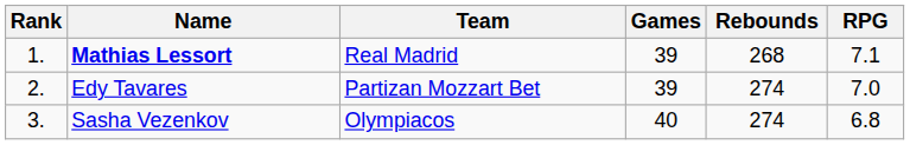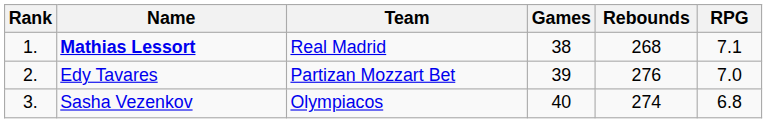 <table class="wikitable" style="text-align: center;">
 <tr>
 <th>Rank</th>
 <th width=200>Name</th>
 <th width=210>Team</th>
 <th>Games</th>
 <th width=85>Rebounds</th>
 <th width=50>RPG</th>
 </tr>
 <tr>
 <td>1.</td>
 <td align="left"> <strong><a href='#'>Mathias Lessort</a></strong></td>
 <td align="left"> <a href='#'>Real Madrid</a></td>
-<td>39</td>
+<td>38</td>
 <td>268</td>
 <td>7.1</td>
 </tr>
 <tr>
 <td>2.</td>
 <td align="left"> <a href='#'>Edy Tavares</a></td>
 <td align="left"> <a href='#'>Partizan Mozzart Bet</a></td>
 <td>39</td>
-<td>274</td>
+<td>276</td>
 <td>7.0</td>
 </tr>
 <tr>
 <td>3.</td>
 <td align="left"> <a href='#'>Sasha Vezenkov</a></td>
 <td align="left"> <a href='#'>Olympiacos</a></td>
 <td>40</td>
 <td>274</td>
 <td>6.8</td>
 </tr>
 </table>
